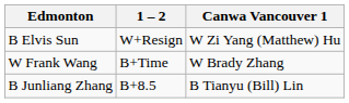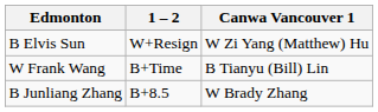 <table class="wikitable">
 <tr>
 <th>Edmonton</th>
 <th>1 – 2</th>
 <th>Canwa Vancouver 1</th>
 </tr>
 <tr>
 <td>B Elvis Sun</td>
 <td>W+Resign</td>
 <td>W Zi Yang (Matthew) Hu</td>
 </tr>
 <tr>
 <td>W Frank Wang</td>
 <td>B+Time</td>
-<td>W Brady Zhang</td>
+<td>B Tianyu (Bill) Lin</td>
 </tr>
 <tr>
 <td>B Junliang Zhang</td>
 <td>B+8.5</td>
-<td>B Tianyu (Bill) Lin</td>
+<td>W Brady Zhang</td>
 </tr>
 </table>
